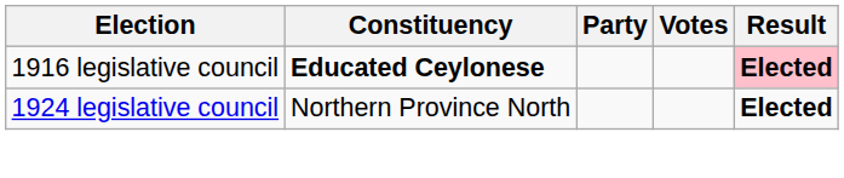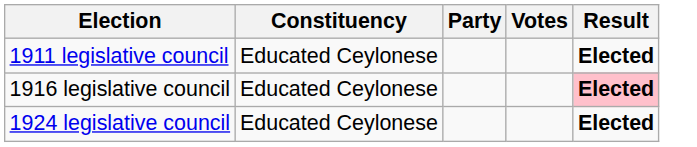 <table class="wikitable" style="text-align:left;">
 <tr>
 <th scope=col>Election</th>
 <th scope=col>Constituency</th>
 <th scope=col>Party</th>
 <th scope=col>Votes</th>
 <th scope=col>Result</th>
 </tr>
 <tr>
+<td><a href='#'>1911 legislative council</a></td>
+<td>Educated Ceylonese</td>
+<td></td>
+<td align=right></td>
+<td><strong>Elected</strong></td>
+</tr>
+<tr>
 <td>1916 legislative council</td>
-<td><strong>Educated Ceylonese</strong></td>
+<td>Educated Ceylonese</td>
 <td></td>
 <td align=right></td>
 <td style="background: pink;"><strong>Elected</strong></td>
 </tr>
 <tr>
 <td><a href='#'>1924 legislative council</a></td>
-<td>Northern Province North</td>
+<td>Educated Ceylonese</td>
 <td></td>
 <td align=right></td>
 <td><strong>Elected</strong></td>
 </tr>
 </table>
